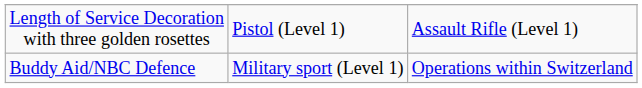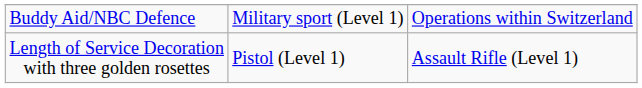 <table class="wikitable" border="1" style="margin:1em auto;">
 <tr>
+</tr>
+<tr>
+<td><a href='#'>Buddy Aid/NBC Defence</a></td>
+<td><a href='#'>Military sport</a> (Level 1)</td>
+<td><a href='#'>Operations within Switzerland</a></td>
 </tr>
 <tr>
 <td align="center"><a href='#'>Length of Service Decoration</a><br>with three golden rosettes</td>
 <td><a href='#'>Pistol</a> (Level 1)</td>
 <td><a href='#'>Assault Rifle</a> (Level 1)</td>
 </tr>
-<tr>
-<td><a href='#'>Buddy Aid/NBC Defence</a></td>
-<td><a href='#'>Military sport</a> (Level 1)</td>
-<td><a href='#'>Operations within Switzerland</a></td>
-</tr>
 </table>
